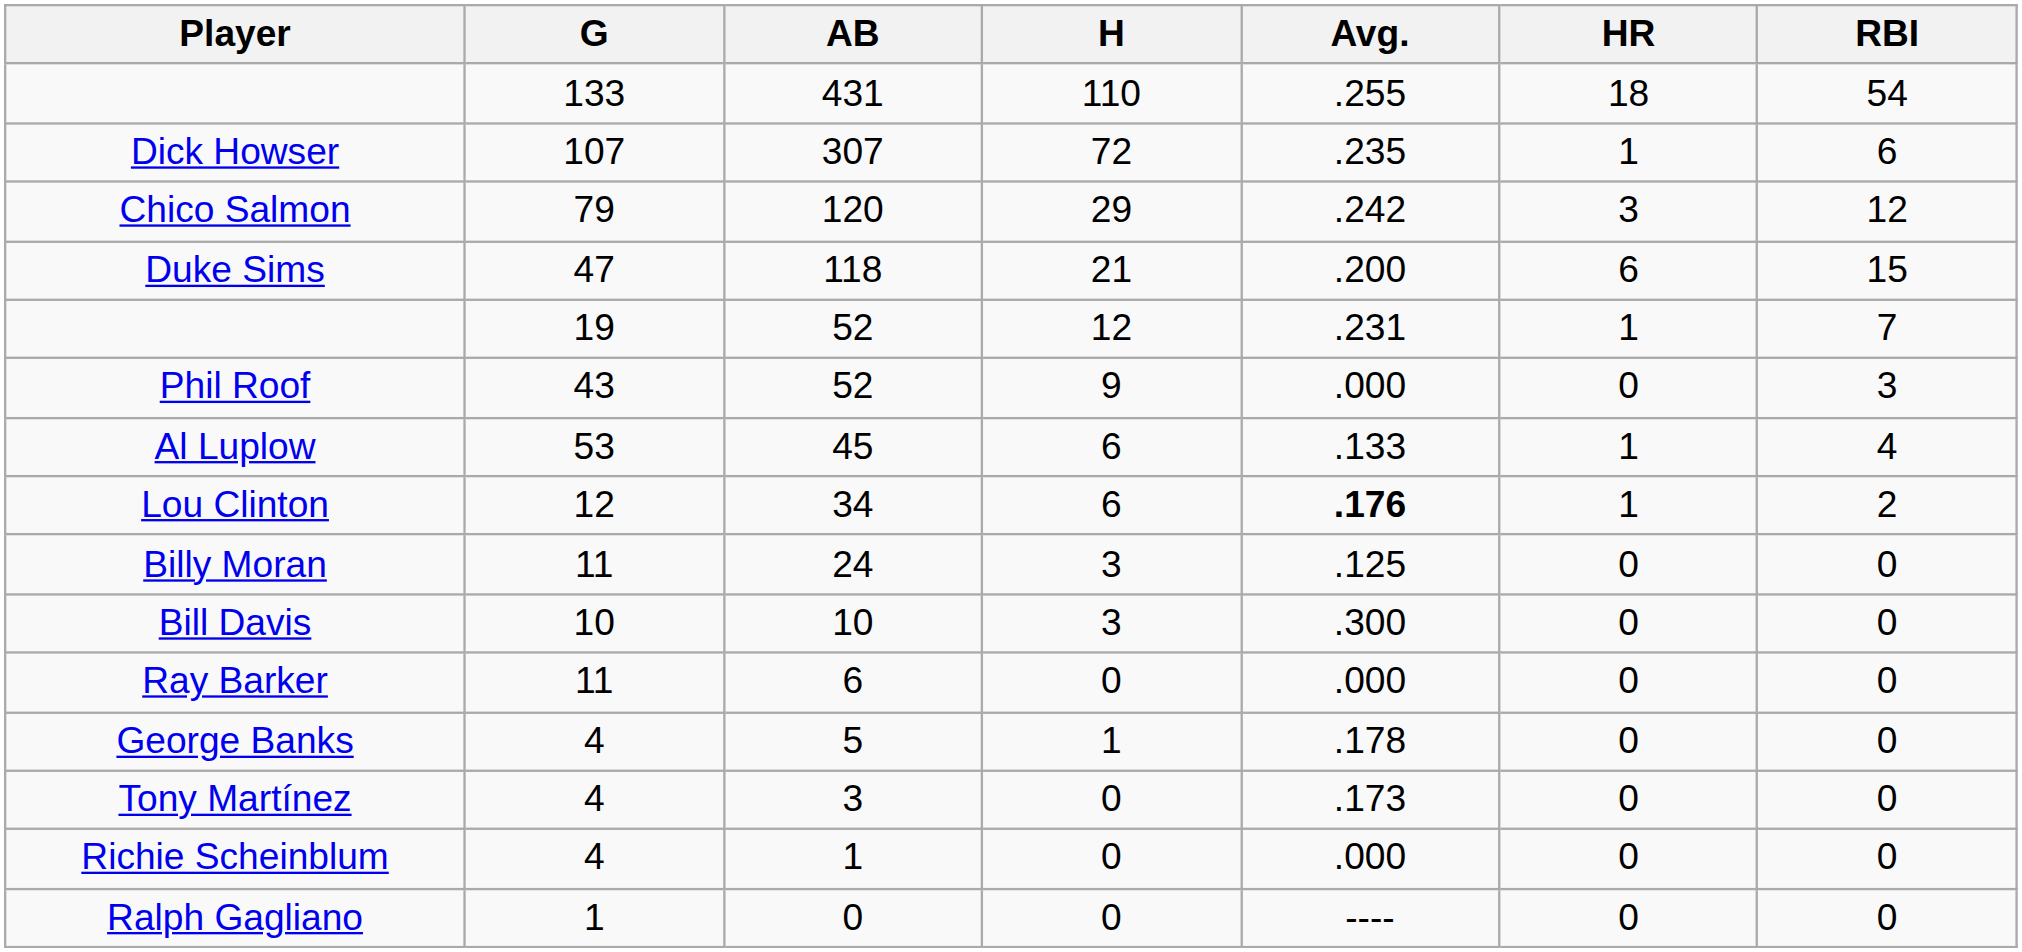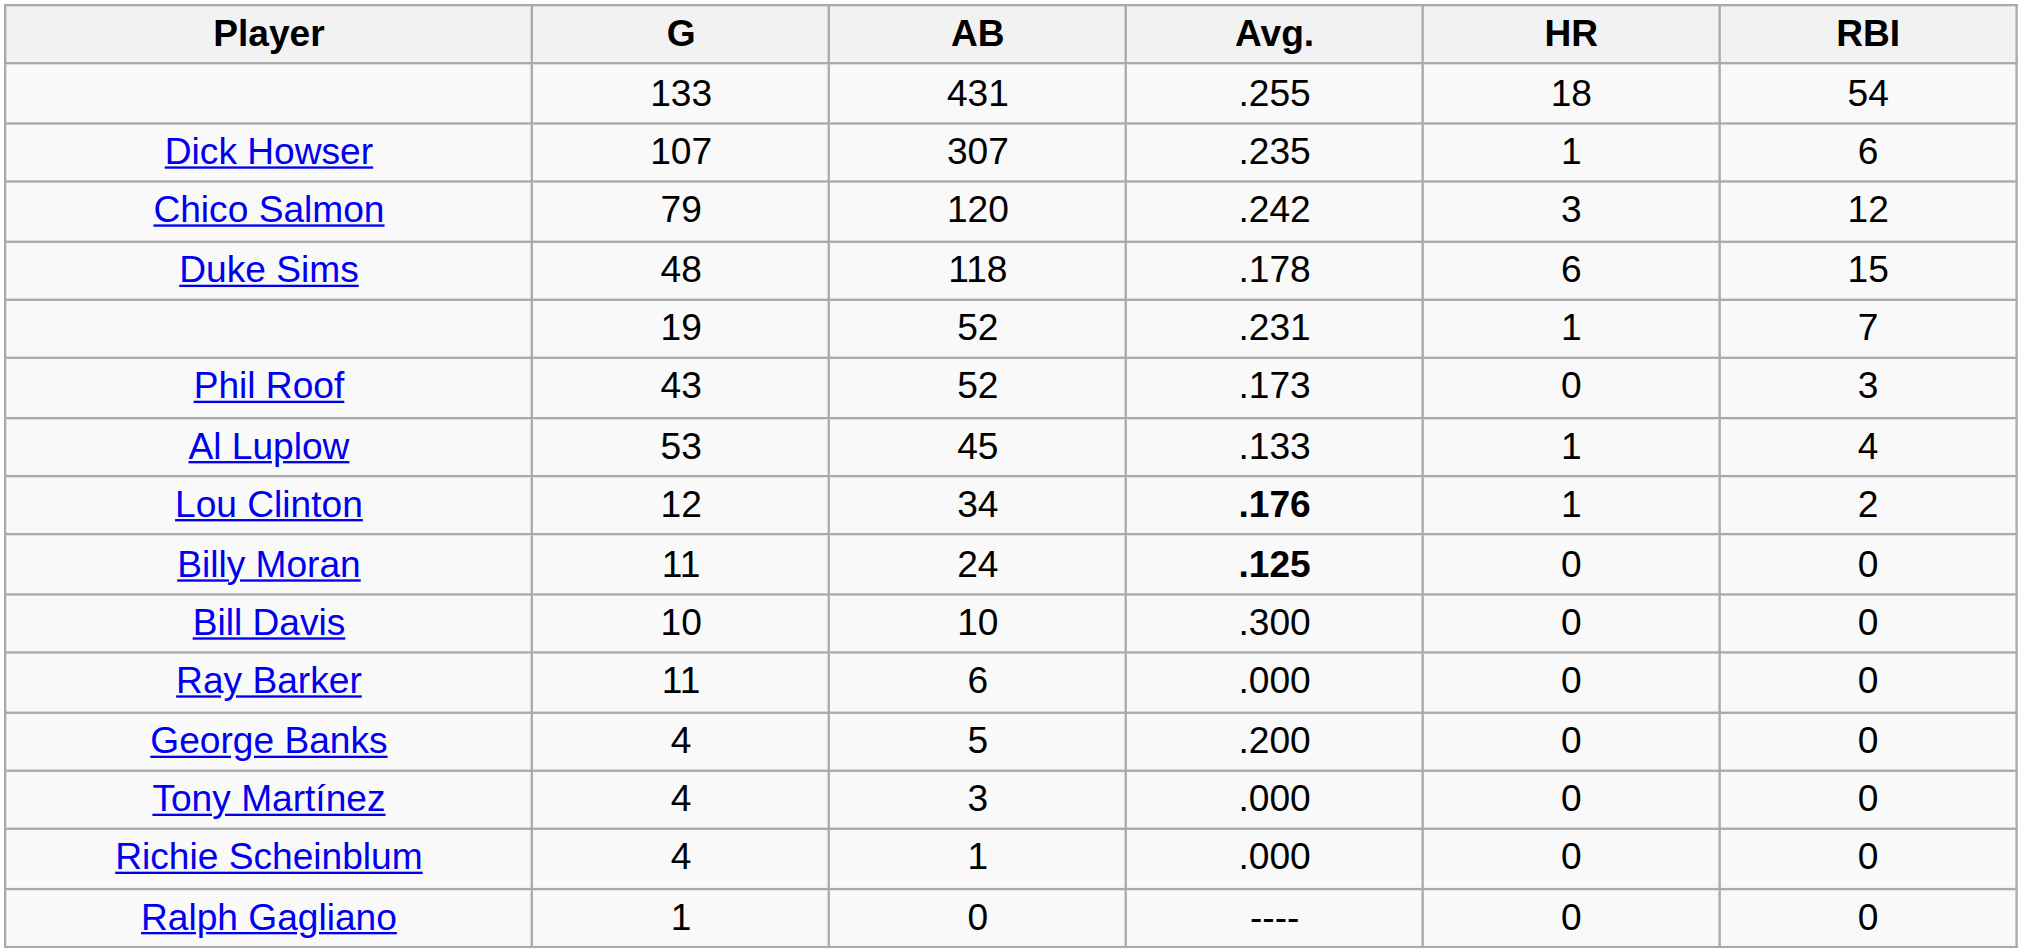 <table class="wikitable sortable">
 <tr>
 <th bgcolor="#DDDDFF" width="16%">Player</th>
 <th bgcolor="#DDDDFF" width="9%">G</th>
 <th bgcolor="#DDDDFF" width="9%">AB</th>
-<th bgcolor="#DDDDFF" width="9%">H</th>
 <th bgcolor="#DDDDFF" width="9%">Avg.</th>
 <th bgcolor="#DDDDFF" width="9%">HR</th>
 <th bgcolor="#DDDDFF" width="9%">RBI</th>
 </tr>
 <tr align="center">
 <td></td>
 <td>133</td>
 <td>431</td>
-<td>110</td>
 <td>.255</td>
 <td>18</td>
 <td>54</td>
 </tr>
 <tr align="center">
 <td><a href='#'>Dick Howser</a></td>
 <td>107</td>
 <td>307</td>
-<td>72</td>
 <td>.235</td>
 <td>1</td>
 <td>6</td>
 </tr>
 <tr align="center">
 <td><a href='#'>Chico Salmon</a></td>
 <td>79</td>
 <td>120</td>
-<td>29</td>
 <td>.242</td>
 <td>3</td>
 <td>12</td>
 </tr>
 <tr align="center">
 <td><a href='#'>Duke Sims</a></td>
-<td>47</td>
+<td>48</td>
 <td>118</td>
-<td>21</td>
-<td>.200</td>
+<td>.178</td>
 <td>6</td>
 <td>15</td>
 </tr>
 <tr align="center">
 <td></td>
 <td>19</td>
 <td>52</td>
-<td>12</td>
 <td>.231</td>
 <td>1</td>
 <td>7</td>
 </tr>
 <tr align="center">
 <td><a href='#'>Phil Roof</a></td>
 <td>43</td>
 <td>52</td>
-<td>9</td>
-<td>.000</td>
+<td>.173</td>
 <td>0</td>
 <td>3</td>
 </tr>
 <tr align="center">
 <td><a href='#'>Al Luplow</a></td>
 <td>53</td>
 <td>45</td>
-<td>6</td>
 <td>.133</td>
 <td>1</td>
 <td>4</td>
 </tr>
 <tr align="center">
 <td><a href='#'>Lou Clinton</a></td>
 <td>12</td>
 <td>34</td>
-<td>6</td>
 <td><strong>.176</strong></td>
 <td>1</td>
 <td>2</td>
 </tr>
 <tr align="center">
 <td><a href='#'>Billy Moran</a></td>
 <td>11</td>
 <td>24</td>
-<td>3</td>
-<td>.125</td>
+<td><strong>.125</strong></td>
 <td>0</td>
 <td>0</td>
 </tr>
 <tr align="center">
 <td><a href='#'>Bill Davis</a></td>
 <td>10</td>
 <td>10</td>
-<td>3</td>
 <td>.300</td>
 <td>0</td>
 <td>0</td>
 </tr>
 <tr align="center">
 <td><a href='#'>Ray Barker</a></td>
 <td>11</td>
 <td>6</td>
-<td>0</td>
 <td>.000</td>
 <td>0</td>
 <td>0</td>
 </tr>
 <tr align="center">
 <td><a href='#'>George Banks</a></td>
 <td>4</td>
 <td>5</td>
-<td>1</td>
-<td>.178</td>
+<td>.200</td>
 <td>0</td>
 <td>0</td>
 </tr>
 <tr align="center">
 <td><a href='#'>Tony Martínez</a></td>
 <td>4</td>
 <td>3</td>
-<td>0</td>
-<td>.173</td>
+<td>.000</td>
 <td>0</td>
 <td>0</td>
 </tr>
 <tr align="center">
 <td><a href='#'>Richie Scheinblum</a></td>
 <td>4</td>
 <td>1</td>
-<td>0</td>
 <td>.000</td>
 <td>0</td>
 <td>0</td>
 </tr>
 <tr align="center">
 <td><a href='#'>Ralph Gagliano</a></td>
 <td>1</td>
 <td>0</td>
-<td>0</td>
 <td>----</td>
 <td>0</td>
 <td>0</td>
 </tr>
 </table>
